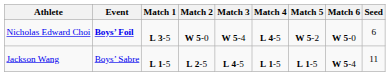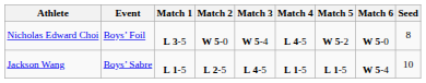 <table class="wikitable" border="1" style="font-size:90%">
 <tr>
 <th>Athlete</th>
 <th>Event</th>
 <th>Match 1</th>
 <th>Match 2</th>
 <th>Match 3</th>
 <th>Match 4</th>
 <th>Match 5</th>
 <th>Match 6</th>
 <th>Seed</th>
 </tr>
 <tr>
 <td><a href='#'>Nicholas Edward Choi</a></td>
-<td><strong><a href='#'>Boys’ Foil</a></strong></td>
+<td><a href='#'>Boys’ Foil</a></td>
 <td align=center><br> <strong>L</strong> <strong>3</strong>-5</td>
 <td align=center><br> <strong>W</strong> <strong>5</strong>-0</td>
 <td align=center><br> <strong>W</strong> <strong>5</strong>-4</td>
 <td align=center><br> <strong>L</strong> <strong>4</strong>-5</td>
 <td align=center><br> <strong>W</strong> <strong>5</strong>-2</td>
 <td align=center><br> <strong>W</strong> <strong>5</strong>-0</td>
-<td align=center>6</td>
+<td align=center>8</td>
 </tr>
 <tr>
 <td><a href='#'>Jackson Wang</a></td>
 <td><a href='#'>Boys’ Sabre</a></td>
 <td align=center><br> <strong>L</strong> <strong>1</strong>-5</td>
 <td align=center><br> <strong>L</strong> <strong>2</strong>-5</td>
 <td align=center><br> <strong>L</strong> <strong>4</strong>-5</td>
 <td align=center><br> <strong>L</strong> <strong>1</strong>-5</td>
 <td align=center><br> <strong>L</strong> <strong>1</strong>-5</td>
 <td align=center><br> <strong>W</strong> <strong>5</strong>-4</td>
-<td align=center>11</td>
+<td align=center>10</td>
 </tr>
 </table>
